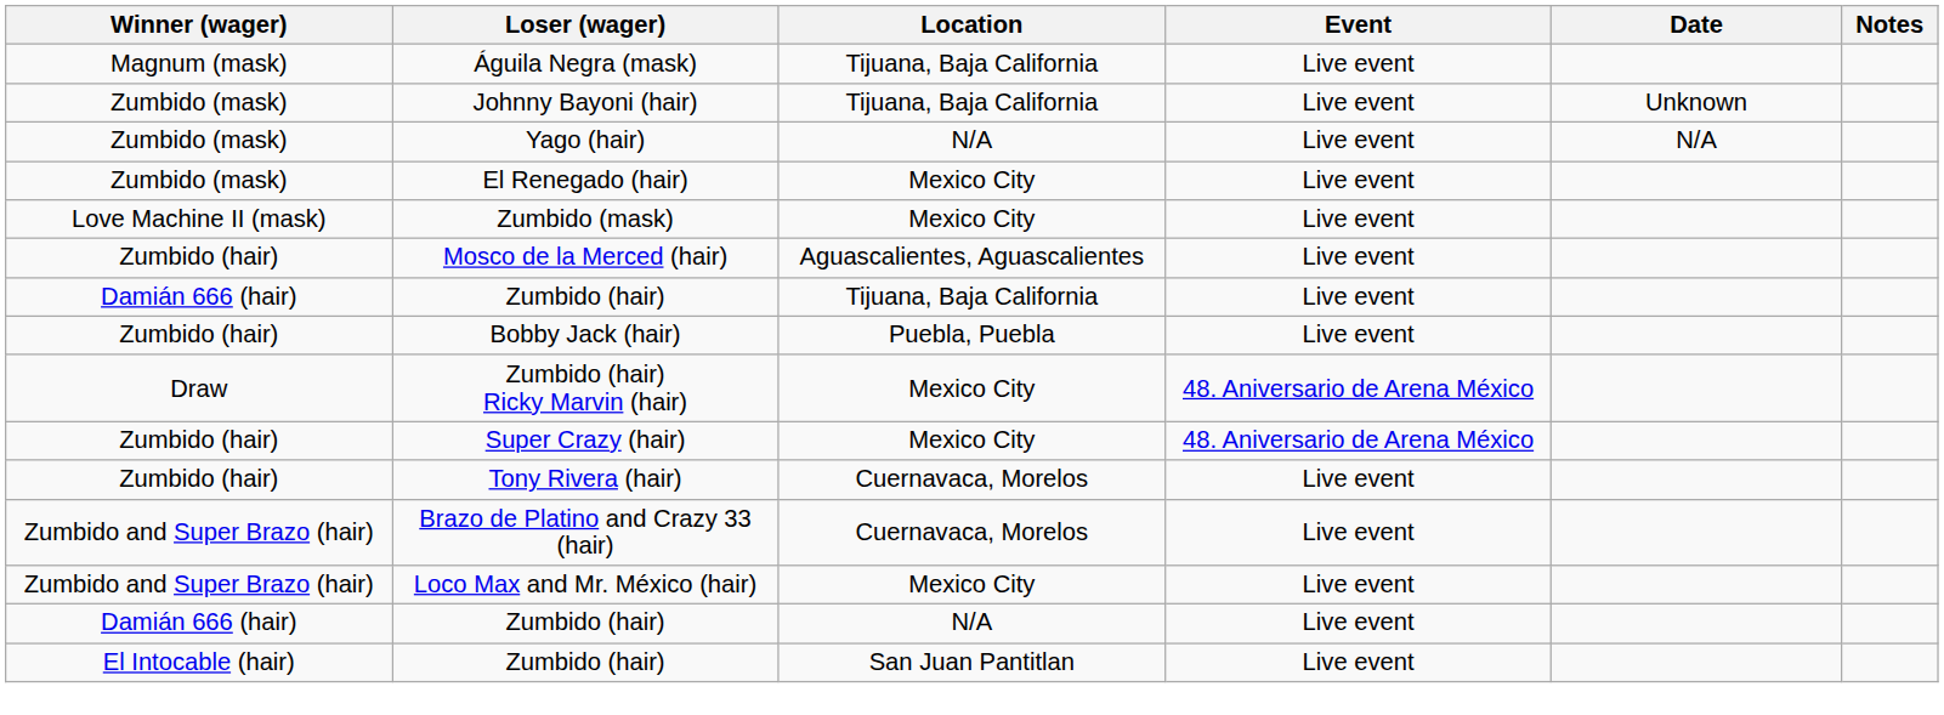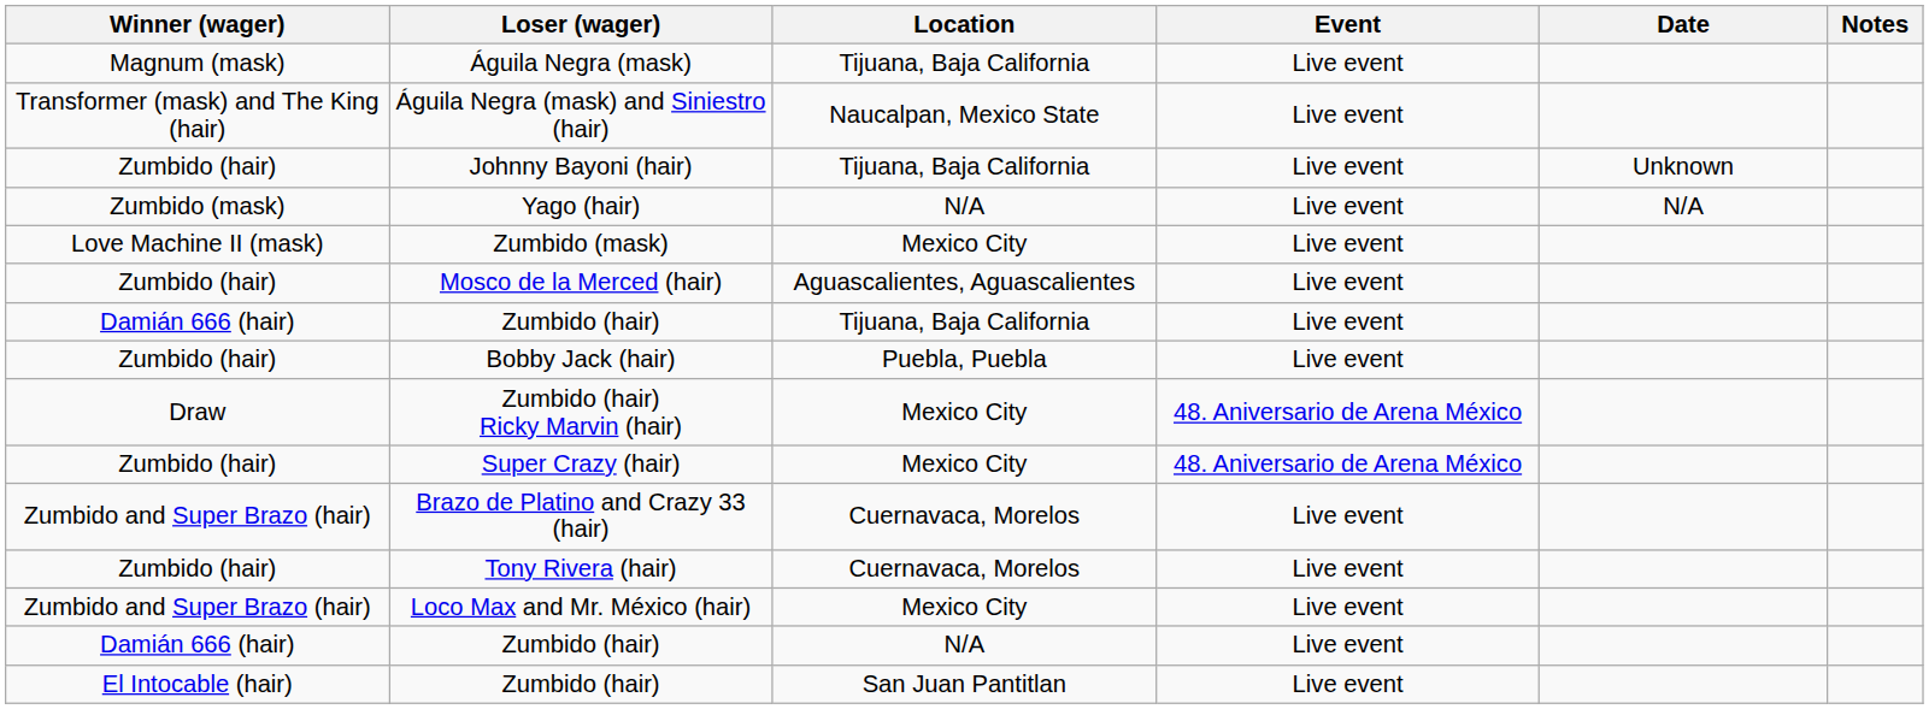 <table class="wikitable sortable" width=100%  style="text-align: center">
 <tr>
 <th width=20% scope="col">Winner (wager)</th>
 <th width=20% scope="col">Loser (wager)</th>
 <th width=20% scope="col">Location</th>
 <th width=20% scope="col">Event</th>
 <th width=15% scope="col">Date</th>
 <th class="unsortable" width=5% scope="col">Notes</th>
 </tr>
 <tr>
 <td>Magnum (mask)</td>
 <td>Águila Negra (mask)</td>
 <td>Tijuana, Baja California</td>
 <td>Live event</td>
 <td></td>
 <td> </td>
 </tr>
 <tr>
-<td>Zumbido (mask)</td>
+<td>Transformer (mask) and The King (hair)</td>
+<td>Águila Negra (mask) and <a href='#'>Siniestro</a> (hair)</td>
+<td>Naucalpan, Mexico State</td>
+<td>Live event</td>
+<td></td>
+<td></td>
+</tr>
+<tr>
+<td>Zumbido (hair)</td>
 <td>Johnny Bayoni (hair)</td>
 <td>Tijuana, Baja California</td>
 <td>Live event</td>
 <td>Unknown</td>
 <td> </td>
 </tr>
 <tr>
 <td>Zumbido (mask)</td>
 <td>Yago (hair)</td>
 <td>N/A</td>
 <td>Live event</td>
 <td>N/A</td>
-<td> </td>
-</tr>
-<tr>
-<td>Zumbido (mask)</td>
-<td>El Renegado (hair)</td>
-<td>Mexico City</td>
-<td>Live event</td>
-<td></td>
 <td> </td>
 </tr>
 <tr>
 <td>Love Machine II (mask)</td>
 <td>Zumbido (mask)</td>
 <td>Mexico City</td>
 <td>Live event</td>
 <td></td>
 <td> </td>
 </tr>
 <tr>
 <td>Zumbido (hair)</td>
 <td><a href='#'>Mosco de la Merced</a> (hair)</td>
 <td>Aguascalientes, Aguascalientes</td>
 <td>Live event</td>
 <td></td>
 <td> </td>
 </tr>
 <tr>
 <td><a href='#'>Damián 666</a> (hair)</td>
 <td>Zumbido (hair)</td>
 <td>Tijuana, Baja California</td>
 <td>Live event</td>
 <td></td>
 <td></td>
 </tr>
 <tr>
 <td>Zumbido (hair)</td>
 <td>Bobby Jack (hair)</td>
 <td>Puebla, Puebla</td>
 <td>Live event</td>
 <td></td>
 <td> </td>
 </tr>
 <tr>
 <td>Draw</td>
 <td>Zumbido (hair)<br><a href='#'>Ricky Marvin</a> (hair)</td>
 <td>Mexico City</td>
 <td><a href='#'>48. Aniversario de Arena México</a></td>
 <td></td>
 <td></td>
 </tr>
 <tr>
 <td>Zumbido (hair)</td>
 <td><a href='#'>Super Crazy</a> (hair)</td>
 <td>Mexico City</td>
 <td><a href='#'>48. Aniversario de Arena México</a></td>
 <td></td>
 <td></td>
 </tr>
 <tr>
-<td>Zumbido (hair)</td>
-<td><a href='#'>Tony Rivera</a> (hair)</td>
+<td>Zumbido and <a href='#'>Super Brazo</a> (hair)</td>
+<td><a href='#'>Brazo de Platino</a> and Crazy 33 (hair)</td>
 <td>Cuernavaca, Morelos</td>
 <td>Live event</td>
 <td></td>
 <td> </td>
 </tr>
 <tr>
-<td>Zumbido and <a href='#'>Super Brazo</a> (hair)</td>
-<td><a href='#'>Brazo de Platino</a> and Crazy 33 (hair)</td>
+<td>Zumbido (hair)</td>
+<td><a href='#'>Tony Rivera</a> (hair)</td>
 <td>Cuernavaca, Morelos</td>
 <td>Live event</td>
 <td></td>
 <td> </td>
 </tr>
 <tr>
 <td>Zumbido and <a href='#'>Super Brazo</a> (hair)</td>
 <td><a href='#'>Loco Max</a> and Mr. México (hair)</td>
 <td>Mexico City</td>
 <td>Live event</td>
 <td></td>
 <td> </td>
 </tr>
 <tr>
 <td><a href='#'>Damián 666</a> (hair)</td>
 <td>Zumbido (hair)</td>
 <td>N/A</td>
 <td>Live event</td>
 <td></td>
 <td></td>
 </tr>
 <tr>
 <td><a href='#'>El Intocable</a> (hair)</td>
 <td>Zumbido (hair)</td>
 <td>San Juan Pantitlan</td>
 <td>Live event</td>
 <td></td>
 <td> </td>
 </tr>
 </table>
